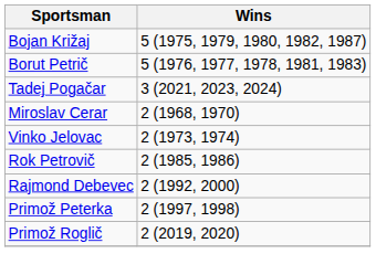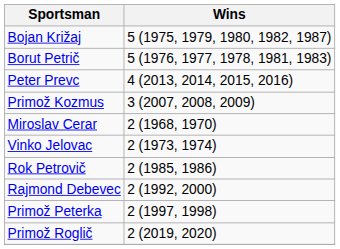 <table class="wikitable">
 <tr>
 <th>Sportsman</th>
 <th>Wins</th>
 </tr>
 <tr>
 <td><a href='#'>Bojan Križaj</a></td>
 <td>5 (1975, 1979, 1980, 1982, 1987)</td>
 </tr>
 <tr>
 <td><a href='#'>Borut Petrič</a></td>
 <td>5 (1976, 1977, 1978, 1981, 1983)</td>
 </tr>
 <tr>
-<td><a href='#'>Tadej Pogačar</a></td>
-<td>3 (2021, 2023, 2024)</td>
+<td><a href='#'>Peter Prevc</a></td>
+<td>4 (2013, 2014, 2015, 2016)</td>
+</tr>
+<tr>
+<td><a href='#'>Primož Kozmus</a></td>
+<td>3 (2007, 2008, 2009)</td>
 </tr>
 <tr>
 <td><a href='#'>Miroslav Cerar</a></td>
 <td>2 (1968, 1970)</td>
 </tr>
 <tr>
 <td><a href='#'>Vinko Jelovac</a></td>
 <td>2 (1973, 1974)</td>
 </tr>
 <tr>
 <td><a href='#'>Rok Petrovič</a></td>
 <td>2 (1985, 1986)</td>
 </tr>
 <tr>
 <td><a href='#'>Rajmond Debevec</a></td>
 <td>2 (1992, 2000)</td>
 </tr>
 <tr>
 <td><a href='#'>Primož Peterka</a></td>
 <td>2 (1997, 1998)</td>
 </tr>
 <tr>
 <td><a href='#'>Primož Roglič</a></td>
 <td>2 (2019, 2020)</td>
 </tr>
 <tr>
 </tr>
 </table>
